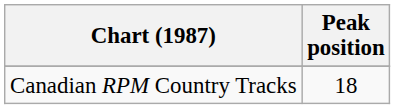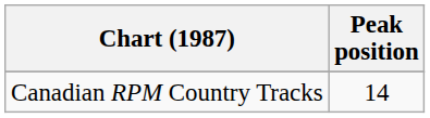 <table class="wikitable sortable">
 <tr>
 <th align="left">Chart (1987)</th>
 <th align="center">Peak<br>position</th>
 </tr>
 <tr>
 </tr>
 <tr>
 <td align="left">Canadian <em>RPM</em> Country Tracks</td>
-<td align="center">18</td>
+<td align="center">14</td>
 </tr>
 </table>
